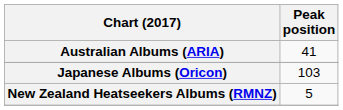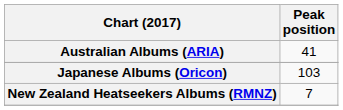 <table class="wikitable sortable plainrowheaders" style="text-align:center">
 <tr>
 <th scope="col">Chart (2017)</th>
 <th scope="col">Peak<br>position</th>
 </tr>
 <tr>
 <th scope="row">Australian Albums (<a href='#'>ARIA</a>)</th>
 <td>41</td>
 </tr>
 <tr>
 </tr>
 <tr>
 </tr>
 <tr>
 </tr>
 <tr>
 </tr>
 <tr>
 </tr>
 <tr>
 </tr>
 <tr>
 </tr>
 <tr>
 </tr>
 <tr>
 <th scope="row">Japanese Albums (<a href='#'>Oricon</a>)</th>
 <td>103</td>
 </tr>
 <tr>
 <th scope="row">New Zealand Heatseekers Albums (<a href='#'>RMNZ</a>)</th>
-<td>5</td>
+<td>7</td>
 </tr>
 <tr>
 </tr>
 <tr>
 </tr>
 <tr>
 </tr>
 <tr>
 </tr>
 <tr>
 </tr>
 <tr>
 </tr>
 <tr>
 </tr>
 <tr>
 </tr>
 <tr>
 </tr>
 <tr>
 </tr>
 </table>
